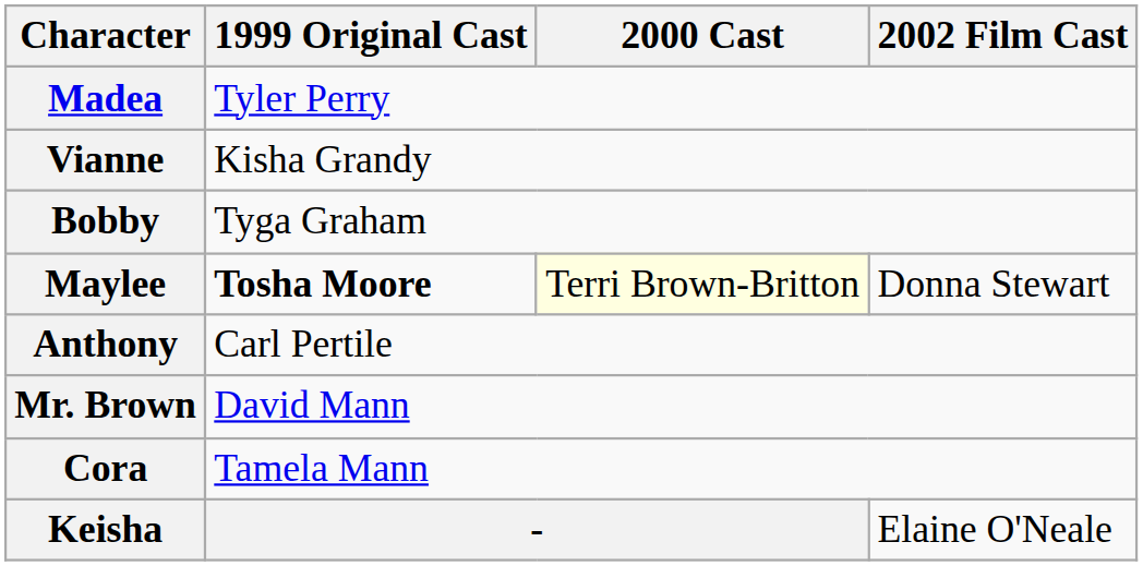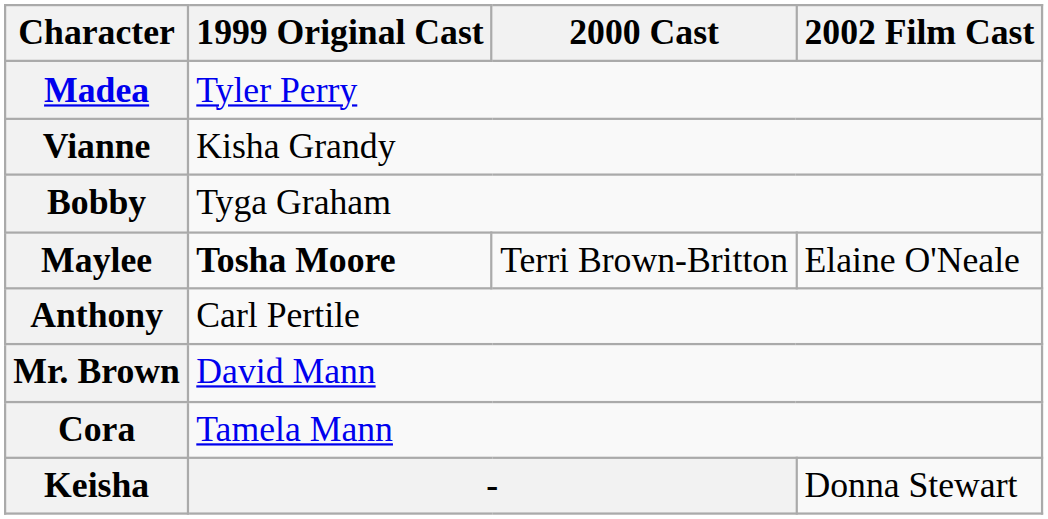 <table class="wikitable">
 <tr>
 <th>Character</th>
 <th>1999 Original Cast</th>
 <th>2000 Cast</th>
 <th>2002 Film Cast</th>
 </tr>
 <tr>
 <th><a href='#'>Madea</a></th>
 <td colspan="3"><a href='#'>Tyler Perry</a></td>
 </tr>
 <tr>
 <th>Vianne</th>
 <td colspan="3">Kisha Grandy</td>
 </tr>
 <tr>
 <th>Bobby</th>
 <td colspan="3">Tyga Graham</td>
 </tr>
 <tr>
 <th>Maylee</th>
 <td><strong>Tosha Moore</strong></td>
-<td style="background: lightyellow;">Terri Brown-Britton</td>
-<td>Donna Stewart</td>
+<td>Terri Brown-Britton</td>
+<td>Elaine O'Neale</td>
 </tr>
 <tr>
 <th>Anthony</th>
 <td colspan="3">Carl Pertile</td>
 </tr>
 <tr>
 <th>Mr. Brown</th>
 <td colspan="3"><a href='#'>David Mann</a></td>
 </tr>
 <tr>
 <th>Cora</th>
 <td colspan="3"><a href='#'>Tamela Mann</a></td>
 </tr>
 <tr>
 <th>Keisha</th>
 <th colspan="2"><strong>-</strong></th>
-<td>Elaine O'Neale</td>
+<td>Donna Stewart</td>
 </tr>
 </table>
